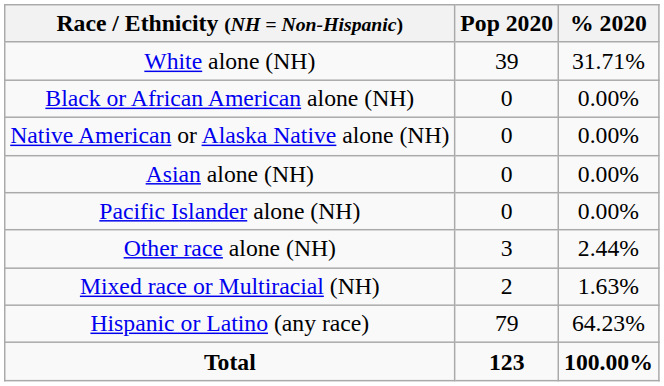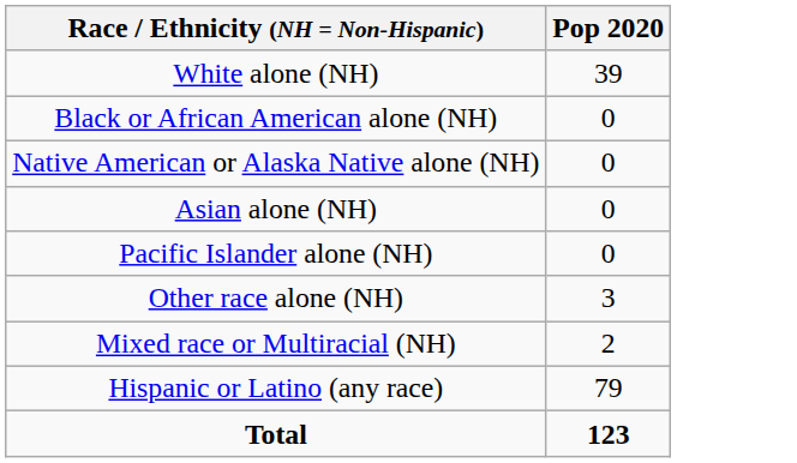 <table class="wikitable" style="text-align:center;">
 <tr>
 <th>Race / Ethnicity <small>(<em>NH = Non-Hispanic</em>)</small></th>
 <th>Pop 2020</th>
-<th>% 2020</th>
 </tr>
 <tr>
 <td><a href='#'>White</a> alone (NH)</td>
 <td>39</td>
-<td>31.71%</td>
 </tr>
 <tr>
 <td><a href='#'>Black or African American</a> alone (NH)</td>
 <td>0</td>
-<td>0.00%</td>
 </tr>
 <tr>
 <td><a href='#'>Native American</a> or <a href='#'>Alaska Native</a> alone (NH)</td>
 <td>0</td>
-<td>0.00%</td>
 </tr>
 <tr>
 <td><a href='#'>Asian</a> alone (NH)</td>
 <td>0</td>
-<td>0.00%</td>
 </tr>
 <tr>
 <td><a href='#'>Pacific Islander</a> alone (NH)</td>
 <td>0</td>
-<td>0.00%</td>
 </tr>
 <tr>
 <td><a href='#'>Other race</a> alone (NH)</td>
 <td>3</td>
-<td>2.44%</td>
 </tr>
 <tr>
 <td><a href='#'>Mixed race or Multiracial</a> (NH)</td>
 <td>2</td>
-<td>1.63%</td>
 </tr>
 <tr>
 <td><a href='#'>Hispanic or Latino</a> (any race)</td>
 <td>79</td>
-<td>64.23%</td>
 </tr>
 <tr>
 <td><strong>Total</strong></td>
 <td><strong>123</strong></td>
-<td><strong>100.00%</strong></td>
 </tr>
 </table>
